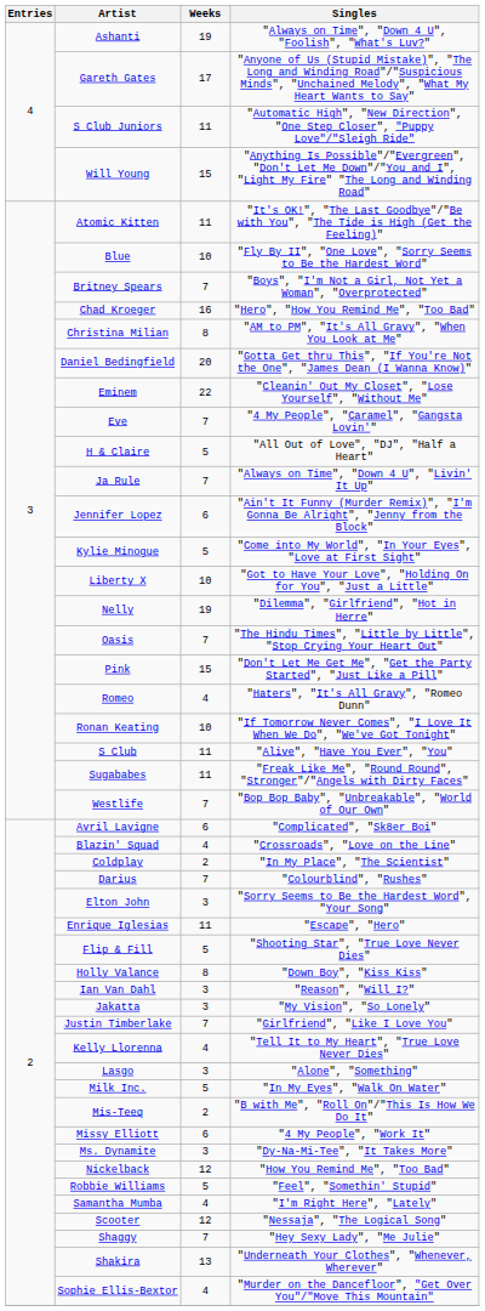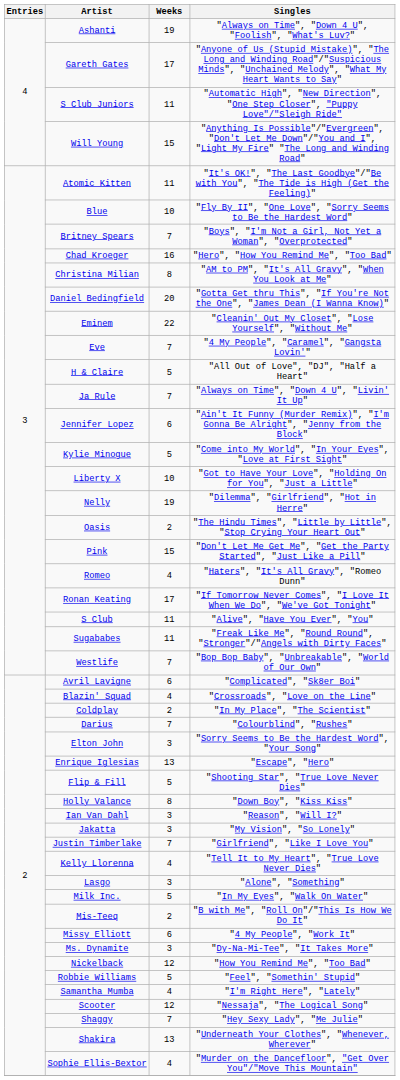 <table class="wikitable sortable" style="text-align: center;">
 <tr>
 <th scope="col" style="width:55px;" data-sort-type="number">Entries</th>
 <th scope="col" style="text-align:center;">Artist</th>
 <th scope="col" style="width:55px;" data-sort-type="number">Weeks</th>
 <th scope="col" style="width:300px;">Singles</th>
 </tr>
 <tr>
 <td rowspan="4" style="text-align:center">4</td>
 <td><a href='#'>Ashanti</a> </td>
 <td>19</td>
 <td>"<a href='#'>Always on Time</a>", "<a href='#'>Down 4 U</a>", "<a href='#'>Foolish</a>", "<a href='#'>What's Luv?</a>"</td>
 </tr>
 <tr>
 <td><a href='#'>Gareth Gates</a></td>
 <td>17</td>
 <td>"<a href='#'>Anyone of Us (Stupid Mistake)</a>", "<a href='#'>The Long and Winding Road</a>"/"<a href='#'>Suspicious Minds</a>", "<a href='#'>Unchained Melody</a>", "<a href='#'>What My Heart Wants to Say</a>"</td>
 </tr>
 <tr>
 <td><a href='#'>S Club Juniors</a></td>
 <td>11</td>
 <td>"<a href='#'>Automatic High</a>", "<a href='#'>New Direction</a>", "<a href='#'>One Step Closer</a>", <a href='#'>"Puppy Love"/"Sleigh Ride"</a></td>
 </tr>
 <tr>
 <td><a href='#'>Will Young</a></td>
 <td>15</td>
 <td>"<a href='#'>Anything Is Possible</a>"/"<a href='#'>Evergreen</a>", "<a href='#'>Don't Let Me Down</a>"/"<a href='#'>You and I</a>", "<a href='#'>Light My Fire</a>" "<a href='#'>The Long and Winding Road</a>"</td>
 </tr>
 <tr>
 <td rowspan="21" style="text-align:center">3</td>
 <td><a href='#'>Atomic Kitten</a></td>
 <td>11</td>
 <td>"<a href='#'>It's OK!</a>", "<a href='#'>The Last Goodbye</a>"/"<a href='#'>Be with You</a>", "<a href='#'>The Tide is High (Get the Feeling)</a>"</td>
 </tr>
 <tr>
 <td><a href='#'>Blue</a></td>
 <td>10</td>
 <td>"<a href='#'>Fly By II</a>", "<a href='#'>One Love</a>", "<a href='#'>Sorry Seems to Be the Hardest Word</a>"</td>
 </tr>
 <tr>
 <td><a href='#'>Britney Spears</a></td>
 <td>7</td>
 <td>"<a href='#'>Boys</a>", "<a href='#'>I'm Not a Girl, Not Yet a Woman</a>", "<a href='#'>Overprotected</a>"</td>
 </tr>
 <tr>
 <td><a href='#'>Chad Kroeger</a> </td>
 <td>16</td>
 <td>"<a href='#'>Hero</a>", "<a href='#'>How You Remind Me</a>", "<a href='#'>Too Bad</a>"</td>
 </tr>
 <tr>
 <td><a href='#'>Christina Milian</a> </td>
 <td>8</td>
 <td>"<a href='#'>AM to PM</a>", "<a href='#'>It's All Gravy</a>", "<a href='#'>When You Look at Me</a>"</td>
 </tr>
 <tr>
 <td><a href='#'>Daniel Bedingfield</a> </td>
 <td>20</td>
 <td>"<a href='#'>Gotta Get thru This</a>", "<a href='#'>If You're Not the One</a>", "<a href='#'>James Dean (I Wanna Know)</a>"</td>
 </tr>
 <tr>
 <td><a href='#'>Eminem</a></td>
 <td>22</td>
 <td>"<a href='#'>Cleanin' Out My Closet</a>", "<a href='#'>Lose Yourself</a>", "<a href='#'>Without Me</a>"</td>
 </tr>
 <tr>
 <td><a href='#'>Eve</a> </td>
 <td>7</td>
 <td>"<a href='#'>4 My People</a>", "<a href='#'>Caramel</a>", "<a href='#'>Gangsta Lovin'</a>"</td>
 </tr>
 <tr>
 <td><a href='#'>H & Claire</a></td>
 <td>5</td>
 <td>"All Out of Love", "DJ", "Half a Heart"</td>
 </tr>
 <tr>
 <td><a href='#'>Ja Rule</a> </td>
 <td>7</td>
 <td>"<a href='#'>Always on Time</a>", "<a href='#'>Down 4 U</a>", "<a href='#'>Livin' It Up</a>"</td>
 </tr>
 <tr>
 <td><a href='#'>Jennifer Lopez</a></td>
 <td>6</td>
 <td>"<a href='#'>Ain't It Funny (Murder Remix)</a>", "<a href='#'>I'm Gonna Be Alright</a>", "<a href='#'>Jenny from the Block</a>"</td>
 </tr>
 <tr>
 <td><a href='#'>Kylie Minogue</a></td>
 <td>5</td>
 <td>"<a href='#'>Come into My World</a>", "<a href='#'>In Your Eyes</a>", "<a href='#'>Love at First Sight</a>"</td>
 </tr>
 <tr>
 <td><a href='#'>Liberty X</a></td>
 <td>10</td>
 <td>"<a href='#'>Got to Have Your Love</a>", "<a href='#'>Holding On for You</a>", "<a href='#'>Just a Little</a>"</td>
 </tr>
 <tr>
 <td><a href='#'>Nelly</a></td>
 <td>19</td>
 <td>"<a href='#'>Dilemma</a>", "<a href='#'>Girlfriend</a>", "<a href='#'>Hot in Herre</a>"</td>
 </tr>
 <tr>
 <td><a href='#'>Oasis</a></td>
-<td>7</td>
+<td>2</td>
 <td>"<a href='#'>The Hindu Times</a>", "<a href='#'>Little by Little</a>", "<a href='#'>Stop Crying Your Heart Out</a>"</td>
 </tr>
 <tr>
 <td><a href='#'>Pink</a></td>
 <td>15</td>
 <td>"<a href='#'>Don't Let Me Get Me</a>", "<a href='#'>Get the Party Started</a>", "<a href='#'>Just Like a Pill</a>"</td>
 </tr>
 <tr>
 <td><a href='#'>Romeo</a> </td>
 <td>4</td>
 <td>"<a href='#'>Haters</a>", "<a href='#'>It's All Gravy</a>", "Romeo Dunn"</td>
 </tr>
 <tr>
 <td><a href='#'>Ronan Keating</a></td>
-<td>10</td>
+<td>17</td>
 <td>"<a href='#'>If Tomorrow Never Comes</a>", "<a href='#'>I Love It When We Do</a>", "<a href='#'>We've Got Tonight</a>"</td>
 </tr>
 <tr>
 <td><a href='#'>S Club</a> </td>
 <td>11</td>
 <td>"<a href='#'>Alive</a>", "<a href='#'>Have You Ever</a>", "<a href='#'>You</a>"</td>
 </tr>
 <tr>
 <td><a href='#'>Sugababes</a></td>
 <td>11</td>
 <td>"<a href='#'>Freak Like Me</a>", "<a href='#'>Round Round</a>", "<a href='#'>Stronger</a>"/"<a href='#'>Angels with Dirty Faces</a>"</td>
 </tr>
 <tr>
 <td><a href='#'>Westlife</a></td>
 <td>7</td>
 <td>"<a href='#'>Bop Bop Baby</a>", "<a href='#'>Unbreakable</a>", "<a href='#'>World of Our Own</a>"</td>
 </tr>
 <tr>
 <td rowspan="24" style="text-align:center">2</td>
 <td><a href='#'>Avril Lavigne</a> </td>
 <td>6</td>
 <td>"<a href='#'>Complicated</a>", "<a href='#'>Sk8er Boi</a>"</td>
 </tr>
 <tr>
 <td><a href='#'>Blazin' Squad</a></td>
 <td>4</td>
 <td>"<a href='#'>Crossroads</a>", "<a href='#'>Love on the Line</a>"</td>
 </tr>
 <tr>
 <td><a href='#'>Coldplay</a></td>
 <td>2</td>
 <td>"<a href='#'>In My Place</a>", "<a href='#'>The Scientist</a>"</td>
 </tr>
 <tr>
 <td><a href='#'>Darius</a></td>
 <td>7</td>
 <td>"<a href='#'>Colourblind</a>", "<a href='#'>Rushes</a>"</td>
 </tr>
 <tr>
 <td><a href='#'>Elton John</a> </td>
 <td>3</td>
 <td>"<a href='#'>Sorry Seems to Be the Hardest Word</a>", "<a href='#'>Your Song</a>"</td>
 </tr>
 <tr>
 <td><a href='#'>Enrique Iglesias</a></td>
-<td>11</td>
+<td>13</td>
 <td>"<a href='#'>Escape</a>", "<a href='#'>Hero</a>"</td>
 </tr>
 <tr>
 <td><a href='#'>Flip & Fill</a></td>
 <td>5</td>
 <td>"<a href='#'>Shooting Star</a>", "<a href='#'>True Love Never Dies</a>"</td>
 </tr>
 <tr>
 <td><a href='#'>Holly Valance</a></td>
 <td>8</td>
 <td>"<a href='#'>Down Boy</a>", "<a href='#'>Kiss Kiss</a>"</td>
 </tr>
 <tr>
 <td><a href='#'>Ian Van Dahl</a> </td>
 <td>3</td>
 <td>"<a href='#'>Reason</a>", "<a href='#'>Will I?</a>"</td>
 </tr>
 <tr>
 <td><a href='#'>Jakatta</a></td>
 <td>3</td>
 <td>"<a href='#'>My Vision</a>", "<a href='#'>So Lonely</a>"</td>
 </tr>
 <tr>
 <td><a href='#'>Justin Timberlake</a></td>
 <td>7</td>
 <td>"<a href='#'>Girlfriend</a>", "<a href='#'>Like I Love You</a>"</td>
 </tr>
 <tr>
 <td><a href='#'>Kelly Llorenna</a> </td>
 <td>4</td>
 <td>"<a href='#'>Tell It to My Heart</a>", "<a href='#'>True Love Never Dies</a>"</td>
 </tr>
 <tr>
 <td><a href='#'>Lasgo</a></td>
 <td>3</td>
 <td>"<a href='#'>Alone</a>", "<a href='#'>Something</a>"</td>
 </tr>
 <tr>
 <td><a href='#'>Milk Inc.</a></td>
 <td>5</td>
 <td>"<a href='#'>In My Eyes</a>", "<a href='#'>Walk On Water</a>"</td>
 </tr>
 <tr>
 <td><a href='#'>Mis-Teeq</a></td>
 <td>2</td>
 <td>"<a href='#'>B with Me</a>", "<a href='#'>Roll On</a>"/"<a href='#'>This Is How We Do It</a>"</td>
 </tr>
 <tr>
 <td><a href='#'>Missy Elliott</a></td>
 <td>6</td>
 <td>"<a href='#'>4 My People</a>", "<a href='#'>Work It</a>"</td>
 </tr>
 <tr>
 <td><a href='#'>Ms. Dynamite</a></td>
 <td>3</td>
 <td>"<a href='#'>Dy-Na-Mi-Tee</a>", "<a href='#'>It Takes More</a>"</td>
 </tr>
 <tr>
 <td><a href='#'>Nickelback</a></td>
 <td>12</td>
 <td>"<a href='#'>How You Remind Me</a>", "<a href='#'>Too Bad</a>"</td>
 </tr>
 <tr>
 <td><a href='#'>Robbie Williams</a> </td>
 <td>5</td>
 <td>"<a href='#'>Feel</a>", "<a href='#'>Somethin' Stupid</a>"</td>
 </tr>
 <tr>
 <td><a href='#'>Samantha Mumba</a> </td>
 <td>4</td>
 <td>"<a href='#'>I'm Right Here</a>", "<a href='#'>Lately</a>"</td>
 </tr>
 <tr>
 <td><a href='#'>Scooter</a></td>
 <td>12</td>
 <td>"<a href='#'>Nessaja</a>", "<a href='#'>The Logical Song</a>"</td>
 </tr>
 <tr>
 <td><a href='#'>Shaggy</a></td>
 <td>7</td>
 <td>"<a href='#'>Hey Sexy Lady</a>", "<a href='#'>Me Julie</a>"</td>
 </tr>
 <tr>
 <td><a href='#'>Shakira</a></td>
 <td>13</td>
 <td>"<a href='#'>Underneath Your Clothes</a>", "<a href='#'>Whenever, Wherever</a>"</td>
 </tr>
 <tr>
 <td><a href='#'>Sophie Ellis-Bextor</a> </td>
 <td>4</td>
 <td>"<a href='#'>Murder on the Dancefloor</a>", <a href='#'>"Get Over You"/"Move This Mountain"</a></td>
 </tr>
 <tr>
 </tr>
 </table>
